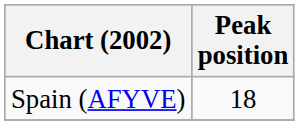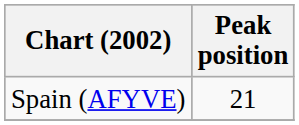 <table class="wikitable sortable">
 <tr>
 <th align="center">Chart (2002)</th>
 <th align="center">Peak<br>position</th>
 </tr>
 <tr>
 <td align="left">Spain (<a href='#'>AFYVE</a>)</td>
-<td align="center">18</td>
+<td align="center">21</td>
 </tr>
 <tr>
 </tr>
 </table>
